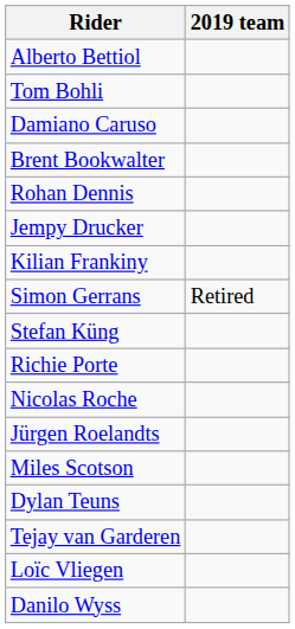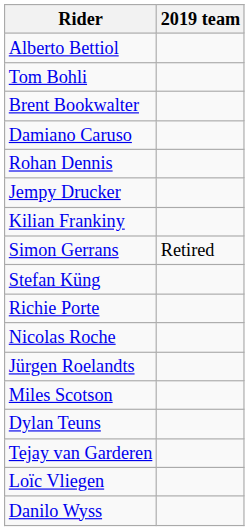 <table class="wikitable">
 <tr>
 <th>Rider</th>
 <th>2019 team</th>
 </tr>
 <tr>
 <td><a href='#'>Alberto Bettiol</a></td>
 <td></td>
 </tr>
 <tr>
 <td><a href='#'>Tom Bohli</a></td>
 <td></td>
 </tr>
 <tr>
-<td><a href='#'>Damiano Caruso</a></td>
+<td><a href='#'>Brent Bookwalter</a></td>
 <td></td>
 </tr>
 <tr>
-<td><a href='#'>Brent Bookwalter</a></td>
+<td><a href='#'>Damiano Caruso</a></td>
 <td></td>
 </tr>
 <tr>
 <td><a href='#'>Rohan Dennis</a></td>
 <td></td>
 </tr>
 <tr>
 <td><a href='#'>Jempy Drucker</a></td>
 <td></td>
 </tr>
 <tr>
 <td><a href='#'>Kilian Frankiny</a></td>
 <td></td>
 </tr>
 <tr>
 <td><a href='#'>Simon Gerrans</a></td>
 <td>Retired</td>
 </tr>
 <tr>
 <td><a href='#'>Stefan Küng</a></td>
 <td></td>
 </tr>
 <tr>
 <td><a href='#'>Richie Porte</a></td>
 <td></td>
 </tr>
 <tr>
 <td><a href='#'>Nicolas Roche</a></td>
 <td></td>
 </tr>
 <tr>
 <td><a href='#'>Jürgen Roelandts</a></td>
 <td></td>
 </tr>
 <tr>
 <td><a href='#'>Miles Scotson</a></td>
 <td></td>
 </tr>
 <tr>
 <td><a href='#'>Dylan Teuns</a></td>
 <td></td>
 </tr>
 <tr>
 <td><a href='#'>Tejay van Garderen</a></td>
 <td></td>
 </tr>
 <tr>
 <td><a href='#'>Loïc Vliegen</a></td>
 <td></td>
 </tr>
 <tr>
 <td><a href='#'>Danilo Wyss</a></td>
 <td></td>
 </tr>
 </table>
